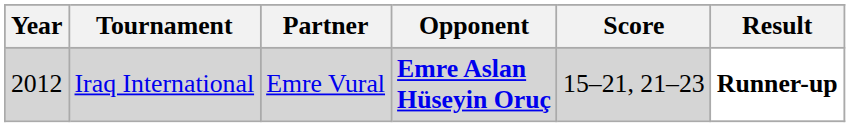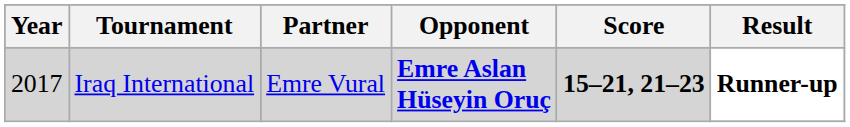 <table class="sortable wikitable" style="font-size: 90%;">
 <tr>
 <th>Year</th>
 <th>Tournament</th>
 <th>Partner</th>
 <th>Opponent</th>
 <th>Score</th>
 <th>Result</th>
 </tr>
 <tr style="background:#D5D5D5">
-<td align="center">2012</td>
+<td align="center">2017</td>
 <td align="left"><a href='#'>Iraq International</a></td>
 <td align="left"> <a href='#'>Emre Vural</a></td>
 <td align="left"><strong> <a href='#'>Emre Aslan</a><br> <a href='#'>Hüseyin Oruç</a></strong></td>
-<td align="left">15–21, 21–23</td>
+<td align="left"><strong>15–21, 21–23</strong></td>
 <td style="text-align:left; background:white"> <strong>Runner-up</strong></td>
 </tr>
 </table>
